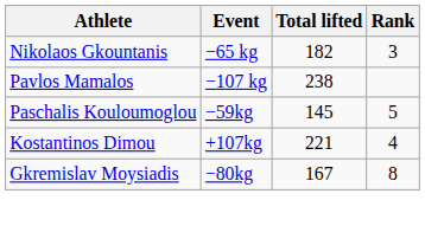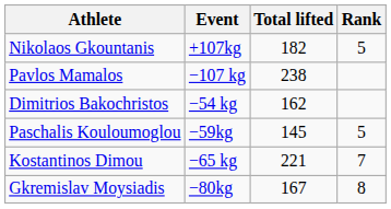 <table class="wikitable" style="font-size:90%">
 <tr>
 <th>Athlete</th>
 <th>Event</th>
 <th>Total lifted</th>
 <th>Rank</th>
 </tr>
 <tr align=center>
 <td align=left><a href='#'>Nikolaos Gkountanis</a></td>
-<td align=left><a href='#'>−65 kg</a></td>
+<td align=left><a href='#'>+107kg</a></td>
 <td>182</td>
-<td>3</td>
+<td>5</td>
 </tr>
 <tr align=center>
 <td align=left><a href='#'>Pavlos Mamalos</a></td>
 <td align=left><a href='#'>−107 kg</a></td>
 <td>238</td>
+<td></td>
+</tr>
+<tr align=center>
+<td align=left><a href='#'>Dimitrios Bakochristos</a></td>
+<td align=left><a href='#'>−54 kg</a></td>
+<td>162</td>
 <td></td>
 </tr>
 <tr align=center>
 <td align=left><a href='#'>Paschalis Kouloumoglou</a></td>
 <td align=left><a href='#'>−59kg</a></td>
 <td>145</td>
 <td>5</td>
 </tr>
 <tr align=center>
 <td align=left><a href='#'>Kostantinos Dimou</a></td>
-<td align=left><a href='#'>+107kg</a></td>
+<td align=left><a href='#'>−65 kg</a></td>
 <td>221</td>
-<td>4</td>
+<td>7</td>
 </tr>
 <tr align=center>
 <td align=left><a href='#'>Gkremislav Moysiadis</a></td>
 <td align=left><a href='#'>−80kg</a></td>
 <td>167</td>
 <td>8</td>
 </tr>
 </table>
